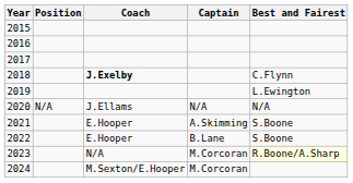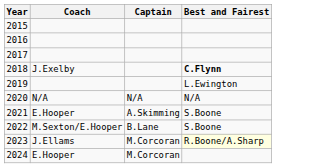 <table class="wikitable">
 <tr>
 <th>Year</th>
-<th>Position</th>
 <th>Coach</th>
 <th>Captain</th>
 <th>Best and Fairest</th>
 </tr>
 <tr>
 <td>2015</td>
 <td></td>
 <td></td>
 <td></td>
-<td></td>
 </tr>
 <tr>
 <td>2016</td>
-<td></td>
 <td></td>
 <td></td>
 <td></td>
 </tr>
 <tr>
 <td>2017</td>
 <td></td>
 <td></td>
 <td></td>
-<td></td>
 </tr>
 <tr>
 <td>2018</td>
+<td>J.Exelby</td>
 <td></td>
-<td><strong>J.Exelby</strong></td>
-<td></td>
-<td>C.Flynn</td>
+<td><strong>C.Flynn</strong></td>
 </tr>
 <tr>
 <td>2019</td>
-<td></td>
 <td></td>
 <td></td>
 <td>L.Ewington</td>
 </tr>
 <tr>
 <td>2020</td>
 <td>N/A</td>
-<td>J.Ellams</td>
 <td>N/A</td>
 <td>N/A</td>
 </tr>
 <tr>
 <td>2021</td>
-<td></td>
 <td>E.Hooper</td>
 <td>A.Skimming</td>
 <td>S.Boone</td>
 </tr>
 <tr>
 <td>2022</td>
-<td></td>
-<td>E.Hooper</td>
+<td>M.Sexton/E.Hooper</td>
 <td>B.Lane</td>
 <td>S.Boone</td>
 </tr>
 <tr>
 <td>2023</td>
-<td></td>
-<td>N/A</td>
+<td>J.Ellams</td>
 <td>M.Corcoran</td>
 <td style="background: lightyellow;">R.Boone/A.Sharp</td>
 </tr>
 <tr>
 <td>2024</td>
-<td></td>
-<td>M.Sexton/E.Hooper</td>
+<td>E.Hooper</td>
 <td>M.Corcoran</td>
 <td></td>
 </tr>
 </table>
